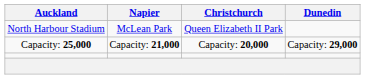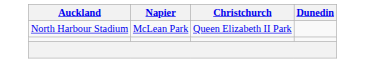 <table class="wikitable" style="text-align:center;margin:1em auto;">
 <tr>
 <th><a href='#'>Auckland</a></th>
 <th><a href='#'>Napier</a></th>
 <th><a href='#'>Christchurch</a></th>
 <th><a href='#'>Dunedin</a></th>
 </tr>
 <tr>
 <td><a href='#'>North Harbour Stadium</a></td>
 <td><a href='#'>McLean Park</a></td>
 <td><a href='#'>Queen Elizabeth II Park</a></td>
 </tr>
 <tr>
-<td>Capacity: <strong>25,000</strong></td>
-<td>Capacity: <strong>21,000</strong></td>
-<td>Capacity: <strong>20,000</strong></td>
-<td>Capacity: <strong>29,000</strong></td>
-</tr>
-<tr>
 <td></td>
 <td></td>
 <td></td>
 <td></td>
 </tr>
 <tr>
 <th colspan="4"><br></th>
 </tr>
 </table>
